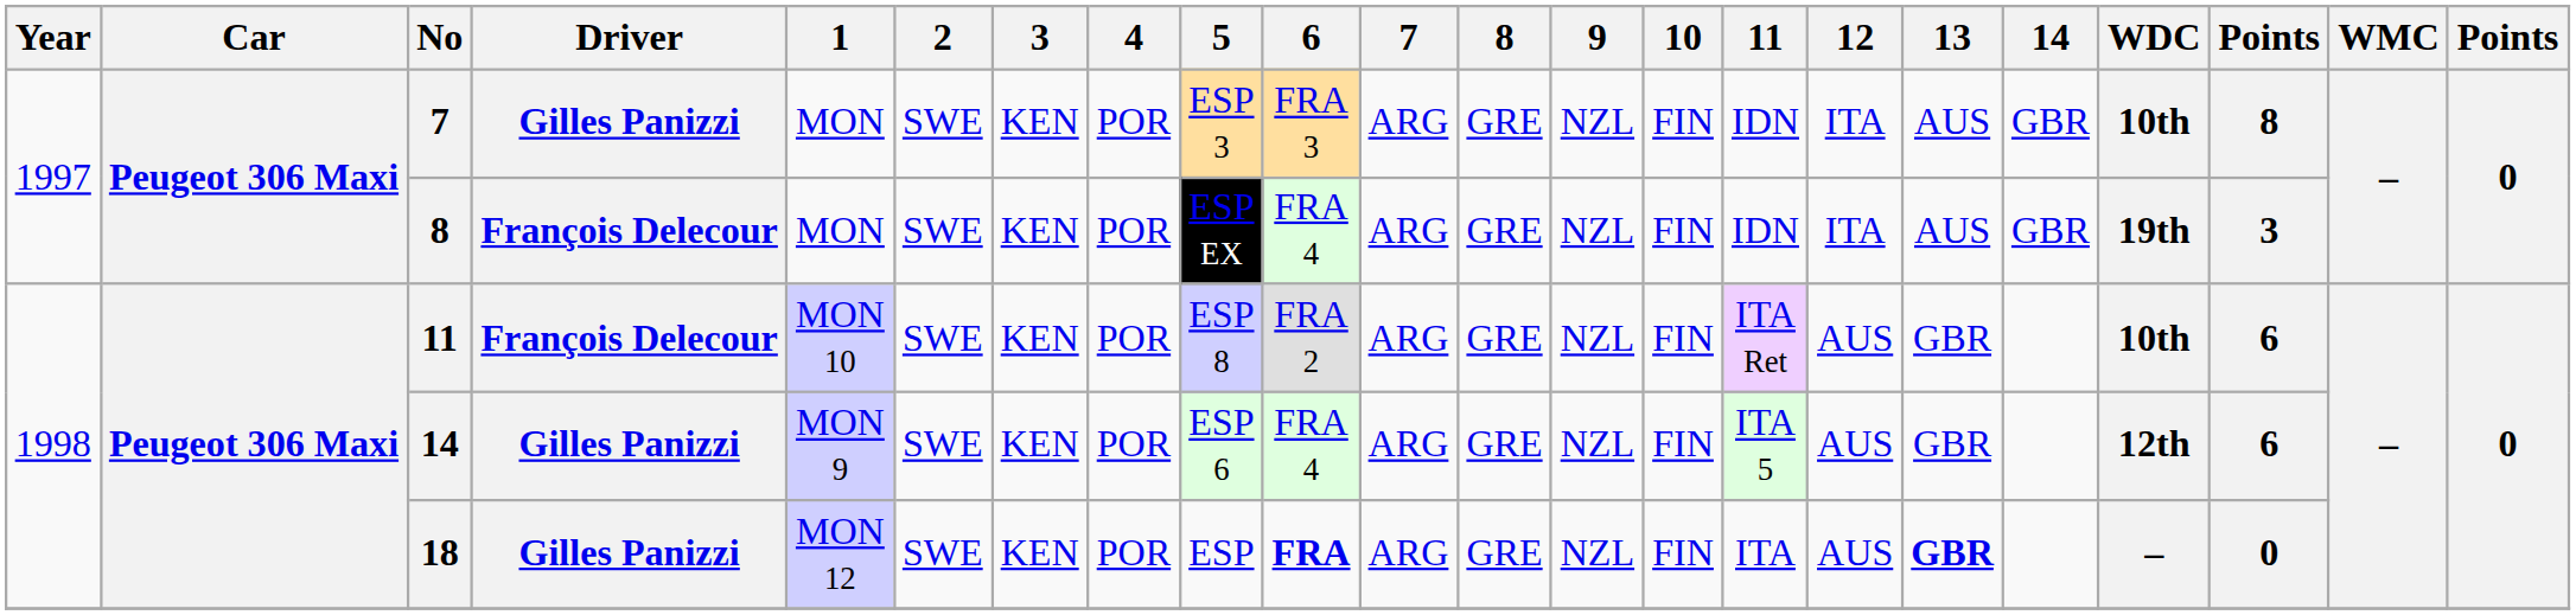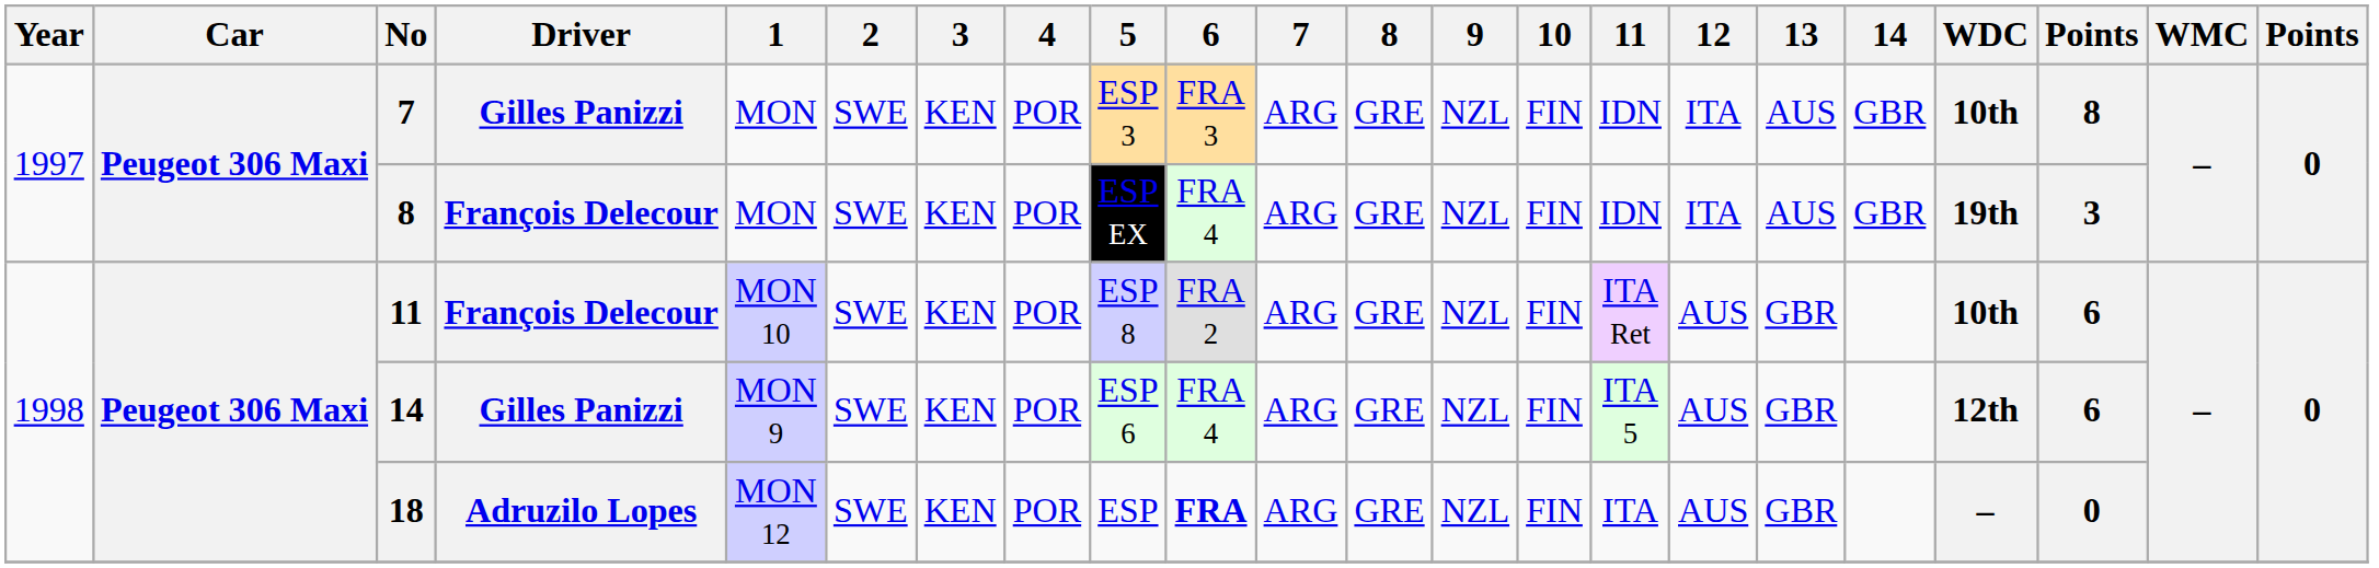 <table class="wikitable" style="text-align:center; font-size:90%">
 <tr>
 <th>Year</th>
 <th>Car</th>
 <th>No</th>
 <th>Driver</th>
 <th>1</th>
 <th>2</th>
 <th>3</th>
 <th>4</th>
 <th>5</th>
 <th>6</th>
 <th>7</th>
 <th>8</th>
 <th>9</th>
 <th>10</th>
 <th>11</th>
 <th>12</th>
 <th>13</th>
 <th>14</th>
 <th>WDC</th>
 <th>Points</th>
 <th>WMC</th>
 <th>Points</th>
 </tr>
 <tr>
 <td rowspan="2"><a href='#'>1997</a></td>
 <th rowspan="2"><a href='#'>Peugeot 306 Maxi</a></th>
 <th>7</th>
 <th> <a href='#'>Gilles Panizzi</a></th>
 <td><a href='#'>MON</a></td>
 <td><a href='#'>SWE</a></td>
 <td><a href='#'>KEN</a></td>
 <td><a href='#'>POR</a></td>
 <td style="background:#FFDF9F;"><a href='#'>ESP</a><br><small>3</small></td>
 <td style="background:#FFDF9F;"><a href='#'>FRA</a><br><small>3</small></td>
 <td><a href='#'>ARG</a></td>
 <td><a href='#'>GRE</a></td>
 <td><a href='#'>NZL</a></td>
 <td><a href='#'>FIN</a></td>
 <td><a href='#'>IDN</a></td>
 <td><a href='#'>ITA</a></td>
 <td><a href='#'>AUS</a></td>
 <td><a href='#'>GBR</a></td>
 <th>10th</th>
 <th>8</th>
 <th rowspan="2">–</th>
 <th rowspan="2">0</th>
 </tr>
 <tr>
 <th>8</th>
 <th> <a href='#'>François Delecour</a></th>
 <td><a href='#'>MON</a></td>
 <td><a href='#'>SWE</a></td>
 <td><a href='#'>KEN</a></td>
 <td><a href='#'>POR</a></td>
 <td style="background:#000000; color:#ffffff"><a href='#'>ESP</a><br><small>EX</small></td>
 <td style="background:#DFFFDF;"><a href='#'>FRA</a><br><small>4</small></td>
 <td><a href='#'>ARG</a></td>
 <td><a href='#'>GRE</a></td>
 <td><a href='#'>NZL</a></td>
 <td><a href='#'>FIN</a></td>
 <td><a href='#'>IDN</a></td>
 <td><a href='#'>ITA</a></td>
 <td><a href='#'>AUS</a></td>
 <td><a href='#'>GBR</a></td>
 <th>19th</th>
 <th>3</th>
 </tr>
 <tr>
 <td rowspan="3"><a href='#'>1998</a></td>
 <th rowspan="3"><a href='#'>Peugeot 306 Maxi</a></th>
 <th>11</th>
 <th> <a href='#'>François Delecour</a></th>
 <td style="background:#CFCFFF;"><a href='#'>MON</a><br><small>10</small></td>
 <td><a href='#'>SWE</a></td>
 <td><a href='#'>KEN</a></td>
 <td><a href='#'>POR</a></td>
 <td style="background:#CFCFFF;"><a href='#'>ESP</a><br><small>8</small></td>
 <td style="background:#DFDFDF;"><a href='#'>FRA</a><br><small>2</small></td>
 <td><a href='#'>ARG</a></td>
 <td><a href='#'>GRE</a></td>
 <td><a href='#'>NZL</a></td>
 <td><a href='#'>FIN</a></td>
 <td style="background:#EFCFFF;"><a href='#'>ITA</a><br><small>Ret</small></td>
 <td><a href='#'>AUS</a></td>
 <td><a href='#'>GBR</a></td>
 <td></td>
 <th>10th</th>
 <th>6</th>
 <th rowspan="3">–</th>
 <th rowspan="3">0</th>
 </tr>
 <tr>
 <th>14</th>
 <th> <a href='#'>Gilles Panizzi</a></th>
 <td style="background:#CFCFFF;"><a href='#'>MON</a><br><small>9</small></td>
 <td><a href='#'>SWE</a></td>
 <td><a href='#'>KEN</a></td>
 <td><a href='#'>POR</a></td>
 <td style="background:#DFFFDF;"><a href='#'>ESP</a><br><small>6</small></td>
 <td style="background:#DFFFDF;"><a href='#'>FRA</a><br><small>4</small></td>
 <td><a href='#'>ARG</a></td>
 <td><a href='#'>GRE</a></td>
 <td><a href='#'>NZL</a></td>
 <td><a href='#'>FIN</a></td>
 <td style="background:#DFFFDF;"><a href='#'>ITA</a><br><small>5</small></td>
 <td><a href='#'>AUS</a></td>
 <td><a href='#'>GBR</a></td>
 <td></td>
 <th>12th</th>
 <th>6</th>
 </tr>
 <tr>
 <th>18</th>
-<th> <a href='#'>Gilles Panizzi</a></th>
+<th> <a href='#'>Adruzilo Lopes</a></th>
 <td style="background:#CFCFFF;"><a href='#'>MON</a><br><small>12</small></td>
 <td><a href='#'>SWE</a></td>
 <td><a href='#'>KEN</a></td>
 <td><a href='#'>POR</a></td>
 <td><a href='#'>ESP</a></td>
 <td><strong><a href='#'>FRA</a></strong></td>
 <td><a href='#'>ARG</a></td>
 <td><a href='#'>GRE</a></td>
 <td><a href='#'>NZL</a></td>
 <td><a href='#'>FIN</a></td>
 <td><a href='#'>ITA</a></td>
 <td><a href='#'>AUS</a></td>
-<td><strong><a href='#'>GBR</a></strong></td>
+<td><a href='#'>GBR</a></td>
 <td></td>
 <th>–</th>
 <th>0</th>
 </tr>
 <tr>
 </tr>
 </table>
